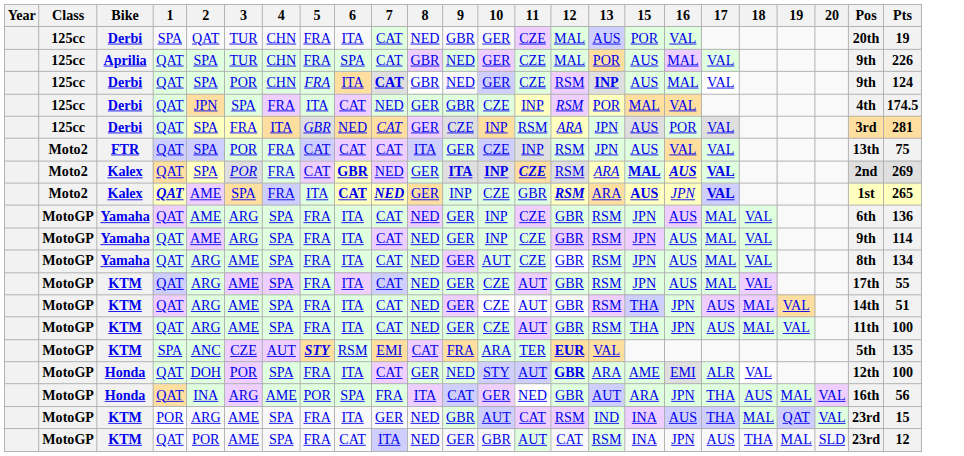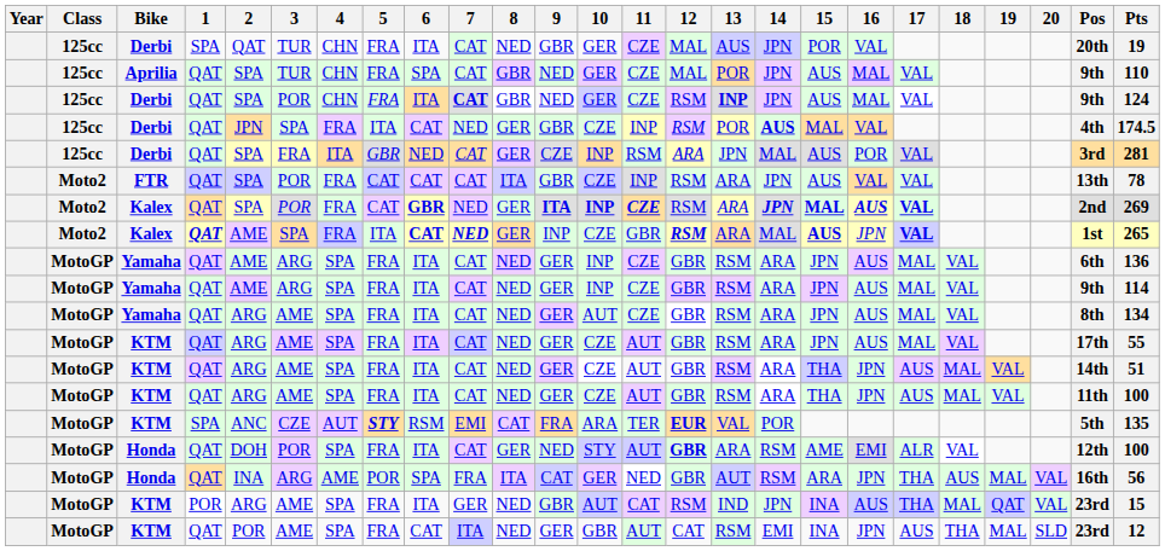 <table class="wikitable" style="text-align:center">
 <tr>
 <th>Year</th>
 <th>Class</th>
 <th>Bike</th>
 <th>1</th>
 <th>2</th>
 <th>3</th>
 <th>4</th>
 <th>5</th>
 <th>6</th>
 <th>7</th>
 <th>8</th>
 <th>9</th>
 <th>10</th>
 <th>11</th>
 <th>12</th>
 <th>13</th>
+<th>14</th>
 <th>15</th>
 <th>16</th>
 <th>17</th>
 <th>18</th>
 <th>19</th>
 <th>20</th>
 <th>Pos</th>
 <th>Pts</th>
 </tr>
 <tr>
 <th></th>
 <th>125cc</th>
 <th><a href='#'>Derbi</a></th>
 <td><a href='#'>SPA</a></td>
 <td><a href='#'>QAT</a></td>
 <td><a href='#'>TUR</a></td>
 <td><a href='#'>CHN</a></td>
 <td><a href='#'>FRA</a></td>
 <td><a href='#'>ITA</a></td>
 <td style="background:#dfffdf;"><a href='#'>CAT</a><br></td>
 <td><a href='#'>NED</a></td>
 <td><a href='#'>GBR</a></td>
 <td><a href='#'>GER</a></td>
 <td style="background:#efcfff;"><a href='#'>CZE</a><br></td>
 <td style="background:#dfffdf;"><a href='#'>MAL</a><br></td>
 <td style="background:#cfcfff;"><a href='#'>AUS</a><br></td>
+<td style="background:#cfcfff;"><a href='#'>JPN</a><br></td>
 <td style="background:#dfffdf;"><a href='#'>POR</a><br></td>
 <td style="background:#dfffdf;"><a href='#'>VAL</a><br></td>
 <td></td>
 <td></td>
 <td></td>
 <td></td>
 <th>20th</th>
 <th>19</th>
 </tr>
 <tr>
 <th></th>
 <th>125cc</th>
 <th><a href='#'>Aprilia</a></th>
 <td style="background:#dfffdf;"><a href='#'>QAT</a><br></td>
 <td style="background:#dfffdf;"><a href='#'>SPA</a><br></td>
 <td style="background:#dfffdf;"><a href='#'>TUR</a><br></td>
 <td style="background:#dfffdf;"><a href='#'>CHN</a><br></td>
 <td style="background:#dfffdf;"><a href='#'>FRA</a><br></td>
 <td style="background:#dfffdf;"><a href='#'>SPA</a><br></td>
 <td style="background:#dfffdf;"><a href='#'>CAT</a><br></td>
 <td style="background:#efcfff;"><a href='#'>GBR</a><br></td>
 <td style="background:#dfffdf;"><a href='#'>NED</a><br></td>
 <td style="background:#efcfff;"><a href='#'>GER</a><br></td>
 <td style="background:#dfffdf;"><a href='#'>CZE</a><br></td>
 <td style="background:#dfffdf;"><a href='#'>MAL</a><br></td>
 <td style="background:#ffdf9f;"><a href='#'>POR</a><br></td>
+<td style="background:#efcfff;"><a href='#'>JPN</a><br></td>
 <td style="background:#dfffdf;"><a href='#'>AUS</a><br></td>
 <td style="background:#efcfff;"><a href='#'>MAL</a><br></td>
 <td style="background:#dfffdf;"><a href='#'>VAL</a><br></td>
 <td></td>
 <td></td>
 <td></td>
 <th>9th</th>
-<th>226</th>
+<th>110</th>
 </tr>
 <tr>
 <th></th>
 <th>125cc</th>
 <th><a href='#'>Derbi</a></th>
 <td style="background:#dfffdf;"><a href='#'>QAT</a><br></td>
 <td style="background:#dfffdf;"><a href='#'>SPA</a><br></td>
 <td style="background:#dfffdf;"><a href='#'>POR</a><br></td>
 <td style="background:#dfffdf;"><a href='#'>CHN</a><br></td>
 <td style="background:#dfffdf;"><em><a href='#'>FRA</a></em><br></td>
 <td style="background:#ffdf9f;"><a href='#'>ITA</a><br></td>
 <td style="background:#dfdfdf;"><strong><a href='#'>CAT</a></strong><br></td>
 <td style="background:#ffffff;"><a href='#'>GBR</a><br></td>
 <td><a href='#'>NED</a></td>
 <td style="background:#cfcfff;"><a href='#'>GER</a><br></td>
 <td style="background:#dfffdf;"><a href='#'>CZE</a> <br></td>
 <td style="background:#efcfff;"><a href='#'>RSM</a><br></td>
 <td style="background:#dfdfdf;"><strong><a href='#'>INP</a></strong><br></td>
+<td style="background:#efcfff;"><a href='#'>JPN</a><br></td>
 <td style="background:#dfffdf;"><a href='#'>AUS</a><br></td>
 <td style="background:#dfffdf;"><a href='#'>MAL</a><br></td>
 <td style="background:#ffffff;"><a href='#'>VAL</a><br></td>
 <td></td>
 <td></td>
 <td></td>
 <th>9th</th>
 <th>124</th>
 </tr>
 <tr>
 <th></th>
 <th>125cc</th>
 <th><a href='#'>Derbi</a></th>
 <td style="background:#dfffdf;"><a href='#'>QAT</a><br></td>
 <td style="background:#ffdf9f;"><a href='#'>JPN</a><br></td>
 <td style="background:#dfffdf;"><a href='#'>SPA</a><br></td>
 <td style="background:#efcfff;"><a href='#'>FRA</a><br></td>
 <td style="background:#dfffdf;"><a href='#'>ITA</a><br></td>
 <td style="background:#efcfff;"><a href='#'>CAT</a><br></td>
 <td style="background:#dfffdf;"><a href='#'>NED</a><br></td>
 <td style="background:#dfffdf;"><a href='#'>GER</a><br></td>
 <td style="background:#dfffdf;"><a href='#'>GBR</a><br></td>
 <td style="background:#dfffdf;"><a href='#'>CZE</a><br></td>
 <td style="background:#ffffbf;"><a href='#'>INP</a><br></td>
 <td style="background:#efcfff;"><em><a href='#'>RSM</a></em><br></td>
 <td style="background:#ffffbf;"><a href='#'>POR</a><br></td>
+<td style="background:#dfffdf;"><strong><a href='#'>AUS</a></strong><br></td>
 <td style="background:#ffdf9f;"><a href='#'>MAL</a><br></td>
 <td style="background:#ffdf9f;"><a href='#'>VAL</a><br></td>
 <td></td>
 <td></td>
 <td></td>
 <td></td>
 <th>4th</th>
 <th>174.5</th>
 </tr>
 <tr>
 <th></th>
 <th>125cc</th>
 <th><a href='#'>Derbi</a></th>
 <td style="background:#dfffdf;"><a href='#'>QAT</a><br></td>
 <td style="background:#ffffbf;"><a href='#'>SPA</a><br></td>
 <td style="background:#ffffbf;"><a href='#'>FRA</a><br></td>
 <td style="background:#ffdf9f;"><a href='#'>ITA</a><br></td>
 <td style="background:#dfdfdf;"><em><a href='#'>GBR</a></em><br></td>
 <td style="background:#ffdf9f;"><a href='#'>NED</a><br></td>
 <td style="background:#ffdf9f;"><em><a href='#'>CAT</a></em><br></td>
 <td style="background:#efcfff;"><a href='#'>GER</a><br></td>
 <td style="background:#dfdfdf;"><a href='#'>CZE</a><br></td>
 <td style="background:#ffdf9f;"><a href='#'>INP</a><br></td>
 <td style="background:#dfffdf;"><a href='#'>RSM</a><br></td>
 <td style="background:#ffffbf;"><em><a href='#'>ARA</a></em><br></td>
 <td style="background:#dfffdf;"><a href='#'>JPN</a><br></td>
+<td style="background:#dfdfdf;"><a href='#'>MAL</a><br></td>
 <td style="background:#dfdfdf;"><a href='#'>AUS</a><br></td>
 <td style="background:#dfffdf;"><a href='#'>POR</a><br></td>
 <td style="background:#dfdfdf;"><a href='#'>VAL</a><br></td>
 <td></td>
 <td></td>
 <td></td>
 <th style="background:#ffdf9f;">3rd</th>
 <th style="background:#ffdf9f;">281</th>
 </tr>
 <tr>
 <th></th>
 <th>Moto2</th>
 <th><a href='#'>FTR</a></th>
 <td style="background:#cfcfff;"><a href='#'>QAT</a><br></td>
 <td style="background:#cfcfff;"><a href='#'>SPA</a><br></td>
 <td style="background:#dfffdf;"><a href='#'>POR</a><br></td>
 <td style="background:#dfffdf;"><a href='#'>FRA</a><br></td>
 <td style="background:#cfcfff;"><a href='#'>CAT</a><br></td>
 <td style="background:#efcfff;"><a href='#'>CAT</a><br></td>
 <td style="background:#efcfff;"><a href='#'>CAT</a><br></td>
 <td style="background:#cfcfff;"><a href='#'>ITA</a><br></td>
-<td style="background:#dfffdf;"><a href='#'>GER</a><br></td>
+<td style="background:#dfffdf;"><a href='#'>GBR</a><br></td>
 <td style="background:#cfcfff;"><a href='#'>CZE</a><br></td>
 <td style="background:#dfdfdf;"><a href='#'>INP</a><br></td>
 <td style="background:#dfffdf;"><a href='#'>RSM</a><br></td>
+<td style="background:#dfffdf;"><a href='#'>ARA</a><br></td>
 <td style="background:#dfffdf;"><a href='#'>JPN</a><br></td>
 <td style="background:#dfffdf;"><a href='#'>AUS</a><br></td>
 <td style="background:#ffdf9f;"><a href='#'>VAL</a><br></td>
 <td style="background:#dfffdf;"><a href='#'>VAL</a><br></td>
 <td></td>
 <td></td>
 <td></td>
 <th>13th</th>
-<th>75</th>
+<th>78</th>
 </tr>
 <tr>
 <th></th>
 <th>Moto2</th>
 <th><a href='#'>Kalex</a></th>
 <td style="background:#ffdf9f;"><a href='#'>QAT</a><br></td>
 <td style="background:#ffffbf;"><a href='#'>SPA</a><br></td>
 <td style="background:#dfdfdf;"><em><a href='#'>POR</a></em><br></td>
 <td style="background:#dfffdf;"><a href='#'>FRA</a><br></td>
 <td style="background:#efcfff;"><a href='#'>CAT</a><br></td>
 <td style="background:#ffffbf;"><strong><a href='#'>GBR</a></strong><br></td>
 <td style="background:#efcfff;"><a href='#'>NED</a><br></td>
 <td style="background:#dfffdf;"><a href='#'>GER</a><br></td>
 <td style="background:#dfdfdf;"><strong><a href='#'>ITA</a></strong><br></td>
 <td style="background:#dfdfdf;"><strong><a href='#'>INP</a></strong><br></td>
 <td style="background:#ffdf9f;"><strong><em><a href='#'>CZE</a></em></strong><br></td>
 <td style="background:#dfdfdf;"><a href='#'>RSM</a><br></td>
 <td style="background:#ffffbf;"><em><a href='#'>ARA</a></em><br></td>
+<td style="background:#dfdfdf;"><strong><em><a href='#'>JPN</a></em></strong><br></td>
 <td style="background:#dfffdf;"><strong><a href='#'>MAL</a></strong><br></td>
 <td style="background:#ffffbf;"><strong><em><a href='#'>AUS</a></em></strong><br></td>
 <td style="background:#dfffdf;"><strong><a href='#'>VAL</a></strong><br></td>
 <td></td>
 <td></td>
 <td></td>
 <th style="background:#dfdfdf;">2nd</th>
 <th style="background:#dfdfdf;">269</th>
 </tr>
 <tr>
 <th></th>
 <th>Moto2</th>
 <th><a href='#'>Kalex</a></th>
 <td style="background:#ffffbf;"><strong><em><a href='#'>QAT</a></em></strong><br></td>
 <td style="background:#efcfff;"><a href='#'>AME</a><br></td>
 <td style="background:#ffdf9f;"><a href='#'>SPA</a><br></td>
 <td style="background:#cfcfff;"><a href='#'>FRA</a><br></td>
 <td style="background:#dfffdf;"><a href='#'>ITA</a><br></td>
 <td style="background:#ffffbf;"><strong><a href='#'>CAT</a></strong><br></td>
 <td style="background:#ffffbf;"><strong><em><a href='#'>NED</a></em></strong><br></td>
 <td style="background:#ffdf9f;"><a href='#'>GER</a><br></td>
 <td style="background:#dfffdf;"><a href='#'>INP</a><br></td>
 <td style="background:#dfffdf;"><a href='#'>CZE</a><br></td>
 <td style="background:#dfffdf;"><a href='#'>GBR</a><br></td>
 <td style="background:#ffffbf;"><strong><em><a href='#'>RSM</a></em></strong><br></td>
 <td style="background:#ffdf9f;"><a href='#'>ARA</a><br></td>
+<td style="background:#dfdfdf;"><a href='#'>MAL</a><br></td>
 <td style="background:#ffffbf;"><strong><a href='#'>AUS</a></strong><br></td>
 <td style="background:#ffffbf;"><em><a href='#'>JPN</a></em><br></td>
 <td style="background:#cfcfff;"><strong><a href='#'>VAL</a></strong><br></td>
 <td></td>
 <td></td>
 <td></td>
 <th style="background:#ffffbf;">1st</th>
 <th style="background:#ffffbf;">265</th>
 </tr>
 <tr>
 <th></th>
 <th>MotoGP</th>
 <th><a href='#'>Yamaha</a></th>
 <td style="background:#efcfff;"><a href='#'>QAT</a><br></td>
 <td style="background:#dfffdf;"><a href='#'>AME</a><br></td>
 <td style="background:#dfffdf;"><a href='#'>ARG</a><br></td>
 <td style="background:#dfffdf;"><a href='#'>SPA</a><br></td>
 <td style="background:#dfffdf;"><a href='#'>FRA</a><br></td>
 <td style="background:#dfffdf;"><a href='#'>ITA</a><br></td>
 <td style="background:#dfffdf;"><a href='#'>CAT</a><br></td>
 <td style="background:#efcfff;"><a href='#'>NED</a><br></td>
 <td style="background:#dfffdf;"><a href='#'>GER</a><br></td>
 <td style="background:#dfffdf;"><a href='#'>INP</a><br></td>
 <td style="background:#efcfff;"><a href='#'>CZE</a><br></td>
 <td style="background:#dfffdf;"><a href='#'>GBR</a><br></td>
 <td style="background:#dfffdf;"><a href='#'>RSM</a><br></td>
+<td style="background:#dfffdf;"><a href='#'>ARA</a><br></td>
 <td style="background:#dfffdf;"><a href='#'>JPN</a><br></td>
 <td style="background:#efcfff;"><a href='#'>AUS</a><br></td>
 <td style="background:#dfffdf;"><a href='#'>MAL</a><br></td>
 <td style="background:#dfffdf;"><a href='#'>VAL</a><br></td>
 <td></td>
 <td></td>
 <th>6th</th>
 <th>136</th>
 </tr>
 <tr>
 <th></th>
 <th>MotoGP</th>
 <th><a href='#'>Yamaha</a></th>
 <td style="background:#dfffdf;"><a href='#'>QAT</a><br></td>
 <td style="background:#efcfff;"><a href='#'>AME</a><br></td>
 <td style="background:#dfffdf;"><a href='#'>ARG</a><br></td>
 <td style="background:#dfffdf;"><a href='#'>SPA</a><br></td>
 <td style="background:#dfffdf;"><a href='#'>FRA</a><br></td>
 <td style="background:#dfffdf;"><a href='#'>ITA</a><br></td>
 <td style="background:#efcfff;"><a href='#'>CAT</a><br></td>
 <td style="background:#dfffdf;"><a href='#'>NED</a><br></td>
 <td style="background:#dfffdf;"><a href='#'>GER</a><br></td>
 <td style="background:#dfffdf;"><a href='#'>INP</a><br></td>
 <td style="background:#dfffdf;"><a href='#'>CZE</a><br></td>
 <td style="background:#efcfff;"><a href='#'>GBR</a><br></td>
 <td style="background:#efcfff;"><a href='#'>RSM</a><br></td>
+<td style="background:#dfffdf;"><a href='#'>ARA</a><br></td>
 <td style="background:#efcfff;"><a href='#'>JPN</a><br></td>
 <td style="background:#dfffdf;"><a href='#'>AUS</a><br></td>
 <td style="background:#dfffdf;"><a href='#'>MAL</a><br></td>
 <td style="background:#dfffdf;"><a href='#'>VAL</a><br></td>
 <td></td>
 <td></td>
 <th>9th</th>
 <th>114</th>
 </tr>
 <tr>
 <th></th>
 <th>MotoGP</th>
 <th><a href='#'>Yamaha</a></th>
 <td style="background:#dfffdf;"><a href='#'>QAT</a><br></td>
 <td style="background:#dfffdf;"><a href='#'>ARG</a><br></td>
 <td style="background:#dfffdf;"><a href='#'>AME</a><br></td>
 <td style="background:#dfffdf;"><a href='#'>SPA</a><br></td>
 <td style="background:#dfffdf;"><a href='#'>FRA</a><br></td>
 <td style="background:#dfffdf;"><a href='#'>ITA</a><br></td>
 <td style="background:#dfffdf;"><a href='#'>CAT</a><br></td>
 <td style="background:#dfffdf;"><a href='#'>NED</a><br></td>
 <td style="background:#efcfff;"><a href='#'>GER</a><br></td>
 <td style="background:#dfffdf;"><a href='#'>AUT</a><br></td>
 <td style="background:#dfffdf;"><a href='#'>CZE</a><br></td>
 <td style="background:#ffffff;"><a href='#'>GBR</a><br></td>
 <td style="background:#dfffdf;"><a href='#'>RSM</a><br></td>
+<td style="background:#dfffdf;"><a href='#'>ARA</a><br></td>
 <td style="background:#dfffdf;"><a href='#'>JPN</a><br></td>
 <td style="background:#dfffdf;"><a href='#'>AUS</a><br></td>
 <td style="background:#dfffdf;"><a href='#'>MAL</a><br></td>
 <td style="background:#dfffdf;"><a href='#'>VAL</a><br></td>
 <td></td>
 <td></td>
 <th>8th</th>
 <th>134</th>
 </tr>
 <tr>
 <th></th>
 <th>MotoGP</th>
 <th><a href='#'>KTM</a></th>
 <td style="background:#cfcfff;"><a href='#'>QAT</a><br></td>
 <td style="background:#dfffdf;"><a href='#'>ARG</a><br></td>
 <td style="background:#efcfff;"><a href='#'>AME</a><br></td>
 <td style="background:#efcfff;"><a href='#'>SPA</a><br></td>
 <td style="background:#dfffdf;"><a href='#'>FRA</a><br></td>
 <td style="background:#efcfff;"><a href='#'>ITA</a><br></td>
 <td style="background:#cfcfff;"><a href='#'>CAT</a><br></td>
 <td style="background:#dfffdf;"><a href='#'>NED</a><br></td>
 <td style="background:#dfffdf;"><a href='#'>GER</a><br></td>
 <td style="background:#dfffdf;"><a href='#'>CZE</a><br></td>
 <td style="background:#efcfff;"><a href='#'>AUT</a><br></td>
 <td style="background:#dfffdf;"><a href='#'>GBR</a><br></td>
 <td style="background:#dfffdf;"><a href='#'>RSM</a><br></td>
+<td style="background:#dfffdf;"><a href='#'>ARA</a><br></td>
 <td style="background:#dfffdf;"><a href='#'>JPN</a><br></td>
 <td style="background:#dfffdf;"><a href='#'>AUS</a><br></td>
 <td style="background:#dfffdf;"><a href='#'>MAL</a><br></td>
 <td style="background:#efcfff;"><a href='#'>VAL</a><br></td>
 <td></td>
 <td></td>
 <th>17th</th>
 <th>55</th>
 </tr>
 <tr>
 <th></th>
 <th>MotoGP</th>
 <th><a href='#'>KTM</a></th>
 <td style="background:#efcfff;"><a href='#'>QAT</a><br></td>
 <td style="background:#dfffdf;"><a href='#'>ARG</a><br></td>
 <td style="background:#dfffdf;"><a href='#'>AME</a><br></td>
 <td style="background:#dfffdf;"><a href='#'>SPA</a><br></td>
 <td style="background:#dfffdf;"><a href='#'>FRA</a><br></td>
 <td style="background:#dfffdf;"><a href='#'>ITA</a><br></td>
 <td style="background:#dfffdf;"><a href='#'>CAT</a><br></td>
 <td style="background:#dfffdf;"><a href='#'>NED</a><br></td>
 <td style="background:#efcfff;"><a href='#'>GER</a><br></td>
 <td style="background:#ffffff;"><a href='#'>CZE</a><br></td>
 <td><a href='#'>AUT</a></td>
 <td><a href='#'>GBR</a></td>
 <td style="background:#efcfff;"><a href='#'>RSM</a><br></td>
+<td style="background:#ffffff;"><a href='#'>ARA</a><br></td>
 <td style="background:#cfcfff;"><a href='#'>THA</a><br></td>
 <td style="background:#dfffdf;"><a href='#'>JPN</a><br></td>
 <td style="background:#efcfff;"><a href='#'>AUS</a><br></td>
 <td style="background:#efcfff;"><a href='#'>MAL</a><br></td>
 <td style="background:#ffdf9f;"><a href='#'>VAL</a><br></td>
 <td></td>
 <th>14th</th>
 <th>51</th>
 </tr>
 <tr>
 <th></th>
 <th>MotoGP</th>
 <th><a href='#'>KTM</a></th>
 <td style="background:#dfffdf;"><a href='#'>QAT</a><br></td>
 <td style="background:#dfffdf;"><a href='#'>ARG</a><br></td>
 <td style="background:#dfffdf;"><a href='#'>AME</a><br></td>
 <td style="background:#dfffdf;"><a href='#'>SPA</a><br></td>
 <td style="background:#dfffdf;"><a href='#'>FRA</a><br></td>
 <td style="background:#dfffdf;"><a href='#'>ITA</a><br></td>
 <td style="background:#dfffdf;"><a href='#'>CAT</a><br></td>
 <td style="background:#dfffdf;"><a href='#'>NED</a><br></td>
 <td style="background:#dfffdf;"><a href='#'>GER</a><br></td>
 <td style="background:#dfffdf;"><a href='#'>CZE</a><br></td>
 <td style="background:#efcfff;"><a href='#'>AUT</a><br></td>
 <td style="background:#dfffdf;"><a href='#'>GBR</a><br></td>
 <td style="background:#dfffdf;"><a href='#'>RSM</a><br></td>
+<td style="background:#ffffff;"><a href='#'>ARA</a><br></td>
 <td style="background:#dfffdf;"><a href='#'>THA</a><br></td>
 <td style="background:#dfffdf;"><a href='#'>JPN</a><br></td>
 <td style="background:#dfffdf;"><a href='#'>AUS</a><br></td>
 <td style="background:#dfffdf;"><a href='#'>MAL</a><br></td>
 <td style="background:#dfffdf;"><a href='#'>VAL</a><br></td>
 <td></td>
 <th>11th</th>
 <th>100</th>
 </tr>
 <tr>
 <th></th>
 <th>MotoGP</th>
 <th><a href='#'>KTM</a></th>
 <td style="background:#dfffdf;"><a href='#'>SPA</a><br></td>
 <td style="background:#dfffdf;"><a href='#'>ANC</a><br></td>
 <td style="background:#efcfff;"><a href='#'>CZE</a><br></td>
 <td style="background:#efcfff;"><a href='#'>AUT</a><br></td>
 <td style="background:#ffdf9f;"><strong><em><a href='#'>STY</a></em></strong><br></td>
 <td style="background:#dfffdf;"><a href='#'>RSM</a><br></td>
 <td style="background:#ffdf9f;"><a href='#'>EMI</a><br></td>
 <td style="background:#efcfff;"><a href='#'>CAT</a><br></td>
 <td style="background:#ffdf9f;"><a href='#'>FRA</a><br></td>
 <td style="background:#dfffdf;"><a href='#'>ARA</a><br></td>
 <td style="background:#dfffdf;"><a href='#'>TER</a><br></td>
 <td style="background:#ffdf9f;"><strong><a href='#'>EUR</a></strong><br></td>
 <td style="background:#ffdf9f;"><a href='#'>VAL</a><br></td>
+<td style="background:#dfffdf;"><a href='#'>POR</a><br></td>
 <td></td>
 <td></td>
 <td></td>
 <td></td>
 <td></td>
 <td></td>
 <th>5th</th>
 <th>135</th>
 </tr>
 <tr>
 <th></th>
 <th>MotoGP</th>
 <th><a href='#'>Honda</a></th>
 <td style="background:#dfffdf;"><a href='#'>QAT</a><br></td>
 <td style="background:#dfffdf;"><a href='#'>DOH</a><br></td>
 <td style="background:#efcfff;"><a href='#'>POR</a><br></td>
 <td style="background:#dfffdf;"><a href='#'>SPA</a><br></td>
 <td style="background:#dfffdf;"><a href='#'>FRA</a><br></td>
 <td style="background:#dfffdf;"><a href='#'>ITA</a><br></td>
 <td style="background:#efcfff;"><a href='#'>CAT</a><br></td>
 <td style="background:#dfffdf;"><a href='#'>GER</a><br></td>
 <td style="background:#dfffdf;"><a href='#'>NED</a><br></td>
 <td style="background:#cfcfff;"><a href='#'>STY</a><br></td>
 <td style="background:#cfcfff;"><a href='#'>AUT</a><br></td>
 <td style="background:#dfffdf;"><strong><a href='#'>GBR</a></strong><br></td>
 <td style="background:#dfffdf;"><a href='#'>ARA</a><br></td>
+<td style="background:#dfffdf;"><a href='#'>RSM</a><br></td>
 <td style="background:#dfffdf;"><a href='#'>AME</a><br></td>
 <td style="background:#dfdfdf;"><a href='#'>EMI</a><br></td>
 <td style="background:#dfffdf;"><a href='#'>ALR</a><br></td>
 <td style="background:#ffffff;"><a href='#'>VAL</a><br></td>
 <td></td>
 <td></td>
 <th>12th</th>
 <th>100</th>
 </tr>
 <tr>
 <th></th>
 <th>MotoGP</th>
 <th><a href='#'>Honda</a></th>
 <td style="background:#ffdf9f;"><a href='#'>QAT</a><br></td>
 <td style="background:#dfffdf;"><a href='#'>INA</a><br></td>
 <td style="background:#efcfff;"><a href='#'>ARG</a><br></td>
 <td style="background:#dfffdf;"><a href='#'>AME</a><br></td>
 <td style="background:#dfffdf;"><a href='#'>POR</a><br></td>
 <td style="background:#dfffdf;"><a href='#'>SPA</a><br></td>
 <td style="background:#dfffdf;"><a href='#'>FRA</a><br></td>
 <td style="background:#efcfff;"><a href='#'>ITA</a><br></td>
 <td style="background:#cfcfff;"><a href='#'>CAT</a><br></td>
 <td style="background:#efcfff;"><a href='#'>GER</a><br></td>
 <td style="background:#ffffff;"><a href='#'>NED</a><br></td>
 <td style="background:#dfffdf;"><a href='#'>GBR</a><br></td>
 <td style="background:#cfcfff;"><a href='#'>AUT</a><br></td>
+<td style="background:#efcfff;"><a href='#'>RSM</a><br></td>
 <td style="background:#dfffdf;"><a href='#'>ARA</a><br></td>
 <td style="background:#dfffdf;"><a href='#'>JPN</a><br></td>
 <td style="background:#dfffdf;"><a href='#'>THA</a><br></td>
 <td style="background:#dfffdf;"><a href='#'>AUS</a><br></td>
 <td style="background:#dfffdf;"><a href='#'>MAL</a><br></td>
 <td style="background:#efcfff;"><a href='#'>VAL</a><br></td>
 <th>16th</th>
 <th>56</th>
 </tr>
 <tr>
 <th></th>
 <th>MotoGP</th>
 <th><a href='#'>KTM</a></th>
 <td style="background:#ffffff;"><a href='#'>POR</a><br></td>
 <td><a href='#'>ARG</a></td>
 <td><a href='#'>AME</a></td>
 <td><a href='#'>SPA</a></td>
 <td><a href='#'>FRA</a></td>
 <td><a href='#'>ITA</a></td>
 <td><a href='#'>GER</a></td>
 <td><a href='#'>NED</a></td>
 <td style="background:#dfffdf;"><a href='#'>GBR</a><br></td>
 <td style="background:#cfcfff;"><a href='#'>AUT</a><br></td>
 <td style="background:#efcfff;"><a href='#'>CAT</a><br></td>
 <td style="background:#efcfff;"><a href='#'>RSM</a><br></td>
 <td style="background:#dfffdf;"><a href='#'>IND</a><br></td>
+<td style="background:#dfffdf;"><a href='#'>JPN</a><br></td>
 <td style="background:#efcfff;"><a href='#'>INA</a><br></td>
 <td style="background:#cfcfff;"><a href='#'>AUS</a><br></td>
 <td style="background:#cfcfff;"><a href='#'>THA</a><br></td>
 <td style="background:#dfffdf;"><a href='#'>MAL</a><br></td>
 <td style="background:#cfcfff;"><a href='#'>QAT</a><br></td>
 <td style="background:#dfffdf;"><a href='#'>VAL</a><br></td>
 <th>23rd</th>
 <th>15</th>
 </tr>
 <tr>
 <th></th>
 <th>MotoGP</th>
 <th><a href='#'>KTM</a></th>
 <td><a href='#'>QAT</a></td>
 <td><a href='#'>POR</a></td>
 <td><a href='#'>AME</a><br></td>
 <td><a href='#'>SPA</a></td>
 <td><a href='#'>FRA</a></td>
 <td><a href='#'>CAT</a></td>
 <td style="background:#cfcfff;"><a href='#'>ITA</a><br></td>
 <td><a href='#'>NED</a></td>
 <td><a href='#'>GER</a></td>
 <td><a href='#'>GBR</a></td>
 <td style="background:#DFFFDF;"><a href='#'>AUT</a><br></td>
 <td><a href='#'>CAT</a></td>
 <td style="background:#DFFFDF;"><a href='#'>RSM</a><br></td>
+<td><a href='#'>EMI</a></td>
 <td><a href='#'>INA</a></td>
 <td><a href='#'>JPN</a></td>
 <td><a href='#'>AUS</a></td>
 <td><a href='#'>THA</a></td>
 <td><a href='#'>MAL</a></td>
 <td><a href='#'>SLD</a></td>
 <th>23rd</th>
 <th>12</th>
 </tr>
 </table>
